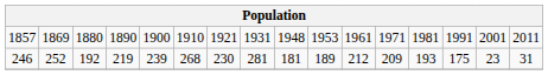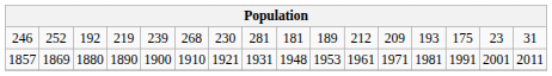 <table class="wikitable" style="margin: 0.5em auto; text-align: center;">
 <tr>
 <th colspan="16">Population</th>
+</tr>
+<tr>
+<td>246</td>
+<td>252</td>
+<td>192</td>
+<td>219</td>
+<td>239</td>
+<td>268</td>
+<td>230</td>
+<td>281</td>
+<td>181</td>
+<td>189</td>
+<td>212</td>
+<td>209</td>
+<td>193</td>
+<td>175</td>
+<td>23</td>
+<td>31</td>
 </tr>
 <tr>
 <td>1857</td>
 <td>1869</td>
 <td>1880</td>
 <td>1890</td>
 <td>1900</td>
 <td>1910</td>
 <td>1921</td>
 <td>1931</td>
 <td>1948</td>
 <td>1953</td>
 <td>1961</td>
 <td>1971</td>
 <td>1981</td>
 <td>1991</td>
 <td>2001</td>
 <td>2011</td>
 </tr>
 <tr>
-<td>246</td>
-<td>252</td>
-<td>192</td>
-<td>219</td>
-<td>239</td>
-<td>268</td>
-<td>230</td>
-<td>281</td>
-<td>181</td>
-<td>189</td>
-<td>212</td>
-<td>209</td>
-<td>193</td>
-<td>175</td>
-<td>23</td>
-<td>31</td>
-</tr>
-<tr>
 </tr>
 </table>
